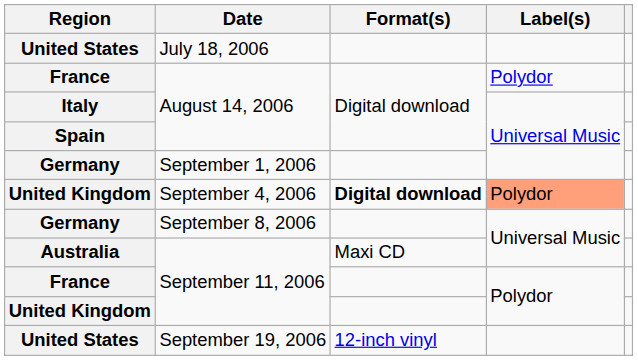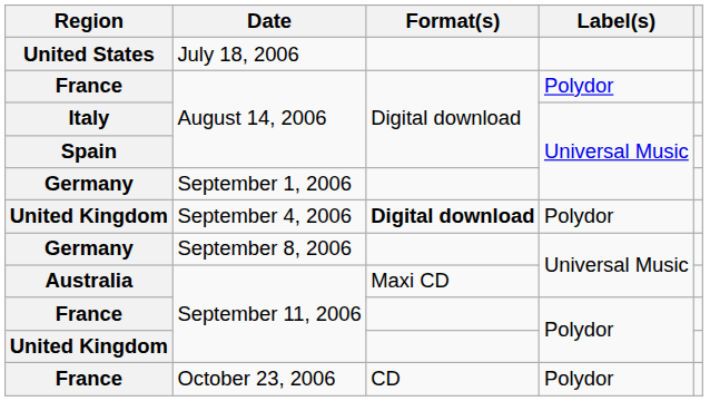 <table class="wikitable plainrowheaders">
 <tr>
 <th scope="col">Region</th>
 <th scope="col">Date</th>
 <th scope="col">Format(s)</th>
 <th scope="col">Label(s)</th>
 <th scope="col"></th>
 </tr>
 <tr>
 <th scope="row">United States</th>
 <td>July 18, 2006</td>
 <td></td>
 <td></td>
 <td></td>
 </tr>
 <tr>
 <th scope="row">France</th>
 <td rowspan="3">August 14, 2006</td>
 <td rowspan="3">Digital download</td>
 <td><a href='#'>Polydor</a></td>
 <td></td>
 </tr>
 <tr>
 <th scope="row">Italy</th>
 <td rowspan="3"><a href='#'>Universal Music</a></td>
 <td></td>
 </tr>
 <tr>
 <th scope="row">Spain</th>
 <td></td>
 </tr>
 <tr>
 <th scope="row">Germany</th>
 <td>September 1, 2006</td>
 <td></td>
 <td></td>
 </tr>
 <tr>
 <th scope="row">United Kingdom</th>
 <td>September 4, 2006</td>
 <td><strong>Digital download</strong></td>
-<td style="background: lightsalmon;">Polydor</td>
+<td>Polydor</td>
 <td></td>
 </tr>
 <tr>
 <th scope="row">Germany</th>
 <td>September 8, 2006</td>
 <td></td>
 <td rowspan="2">Universal Music</td>
 <td></td>
 </tr>
 <tr>
 <th scope="row">Australia</th>
 <td rowspan="3">September 11, 2006</td>
 <td>Maxi CD</td>
 <td></td>
 </tr>
 <tr>
 <th scope="row">France</th>
 <td></td>
 <td rowspan="2">Polydor</td>
 <td></td>
 </tr>
 <tr>
 <th scope="row">United Kingdom</th>
 <td></td>
 <td></td>
 </tr>
 <tr>
-<th scope="row">United States</th>
-<td>September 19, 2006</td>
-<td><a href='#'>12-inch vinyl</a></td>
-<td></td>
+<th scope="row">France</th>
+<td>October 23, 2006</td>
+<td>CD</td>
+<td>Polydor</td>
 <td></td>
 </tr>
 </table>
